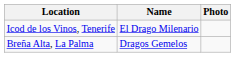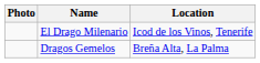 <table class="wikitable">
 <tr>
+<th>Photo</th>
+<th>Name</th>
 <th>Location</th>
-<th>Name</th>
-<th>Photo</th>
 </tr>
 <tr>
+<td></td>
+<td><a href='#'>El Drago Milenario</a></td>
 <td><a href='#'>Icod de los Vinos</a>, <a href='#'>Tenerife</a></td>
-<td><a href='#'>El Drago Milenario</a></td>
-<td></td>
 </tr>
 <tr>
+<td></td>
+<td><a href='#'>Dragos Gemelos</a></td>
 <td><a href='#'>Breña Alta</a>, <a href='#'>La Palma</a></td>
-<td><a href='#'>Dragos Gemelos</a></td>
-<td></td>
 </tr>
 </table>
